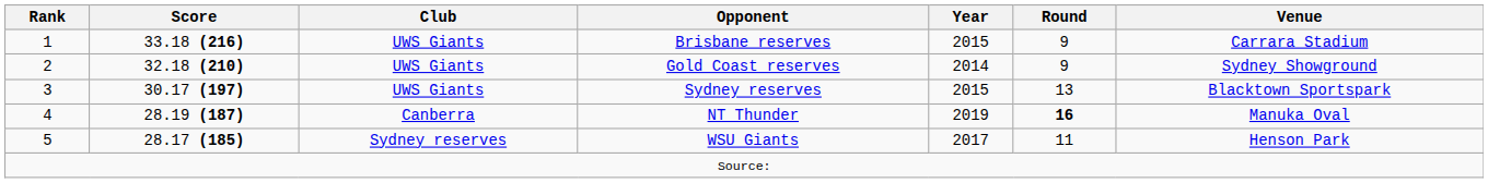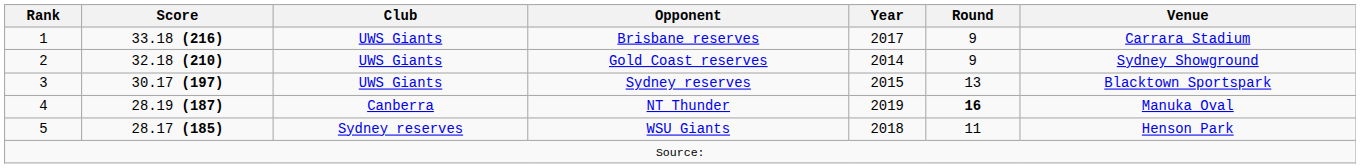 <table class="wikitable"  style="text-align:center; width:100%;">
 <tr>
 <th>Rank</th>
 <th>Score</th>
 <th>Club</th>
 <th>Opponent</th>
 <th>Year</th>
 <th>Round</th>
 <th>Venue</th>
 </tr>
 <tr>
 <td>1</td>
 <td>33.18 <strong>(216)</strong></td>
 <td><a href='#'>UWS Giants</a></td>
 <td><a href='#'>Brisbane reserves</a></td>
-<td>2015</td>
+<td>2017</td>
 <td>9</td>
 <td><a href='#'>Carrara Stadium</a></td>
 </tr>
 <tr>
 <td>2</td>
 <td>32.18 <strong>(210)</strong></td>
 <td><a href='#'>UWS Giants</a></td>
 <td><a href='#'>Gold Coast reserves</a></td>
 <td>2014</td>
 <td>9</td>
 <td><a href='#'>Sydney Showground</a></td>
 </tr>
 <tr>
 <td>3</td>
 <td>30.17 <strong>(197)</strong></td>
 <td><a href='#'>UWS Giants</a></td>
 <td><a href='#'>Sydney reserves</a></td>
 <td>2015</td>
 <td>13</td>
 <td><a href='#'>Blacktown Sportspark</a></td>
 </tr>
 <tr>
 <td>4</td>
 <td>28.19 <strong>(187)</strong></td>
 <td><a href='#'>Canberra</a></td>
 <td><a href='#'>NT Thunder</a></td>
 <td>2019</td>
 <td><strong>16</strong></td>
 <td><a href='#'>Manuka Oval</a></td>
 </tr>
 <tr>
 <td>5</td>
 <td>28.17 <strong>(185)</strong></td>
 <td><a href='#'>Sydney reserves</a></td>
 <td><a href='#'>WSU Giants</a></td>
-<td>2017</td>
+<td>2018</td>
 <td>11</td>
 <td><a href='#'>Henson Park</a></td>
 </tr>
 <tr>
 <td colspan=7><small>Source:</small></td>
 </tr>
 </table>
